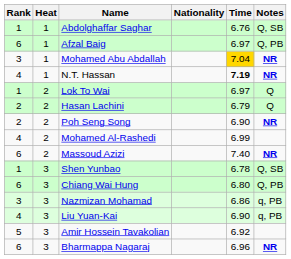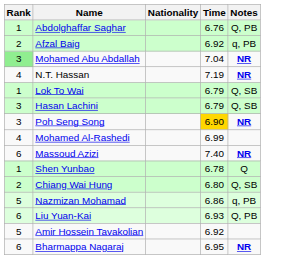 <table class="wikitable sortable" style="text-align:center; font-size:95%">
 <tr>
 <th>Rank</th>
-<th>Heat</th>
 <th>Name</th>
 <th>Nationality</th>
 <th>Time</th>
 <th>Notes</th>
 </tr>
 <tr style="background-color:#ccffcc;">
 <td>1</td>
-<td>1</td>
 <td style="text-align:left;"><a href='#'>Abdolghaffar Saghar</a></td>
 <td style="text-align:left;"></td>
 <td>6.76</td>
-<td>Q, SB</td>
+<td>Q, PB</td>
 </tr>
 <tr style="background-color:#ccffcc;">
-<td>6</td>
-<td>1</td>
+<td>2</td>
 <td style="text-align:left;"><a href='#'>Afzal Baig</a></td>
 <td style="text-align:left;"></td>
-<td>6.97</td>
-<td>Q, PB</td>
+<td>6.92</td>
+<td>q, PB</td>
 </tr>
 <tr>
-<td>3</td>
-<td>1</td>
+<td style="background: lightgreen;">3</td>
 <td style="text-align:left;"><a href='#'>Mohamed Abu Abdallah</a></td>
 <td style="text-align:left;"></td>
-<td style="background: gold;">7.04</td>
+<td>7.04</td>
 <td><strong><a href='#'>NR</a></strong></td>
 </tr>
 <tr>
 <td>4</td>
-<td>1</td>
 <td style="text-align:left;">N.T. Hassan</td>
 <td style="text-align:left;"></td>
-<td><strong>7.19</strong></td>
+<td>7.19</td>
 <td><strong><a href='#'>NR</a></strong></td>
 </tr>
 <tr style="background-color:#ccffcc;">
 <td>1</td>
-<td>2</td>
 <td style="text-align:left;"><a href='#'>Lok To Wai</a></td>
 <td style="text-align:left;"></td>
-<td>6.97</td>
-<td>Q</td>
+<td>6.79</td>
+<td>Q, SB</td>
 </tr>
 <tr style="background-color:#ccffcc;">
-<td>2</td>
-<td>2</td>
+<td>3</td>
 <td style="text-align:left;"><a href='#'>Hasan Lachini</a></td>
 <td style="text-align:left;"></td>
 <td>6.79</td>
-<td>Q</td>
+<td>Q, SB</td>
 </tr>
 <tr>
-<td>2</td>
-<td>2</td>
+<td>3</td>
 <td style="text-align:left;"><a href='#'>Poh Seng Song</a></td>
 <td style="text-align:left;"></td>
-<td>6.90</td>
+<td style="background: gold;">6.90</td>
 <td><strong><a href='#'>NR</a></strong></td>
 </tr>
 <tr>
 <td>4</td>
-<td>2</td>
 <td style="text-align:left;"><a href='#'>Mohamed Al-Rashedi</a></td>
 <td style="text-align:left;"></td>
 <td>6.99</td>
 <td></td>
 </tr>
 <tr>
 <td>6</td>
-<td>2</td>
 <td style="text-align:left;"><a href='#'>Massoud Azizi</a></td>
 <td style="text-align:left;"></td>
 <td>7.40</td>
 <td><strong><a href='#'>NR</a></strong></td>
 </tr>
 <tr style="background-color:#ccffcc;">
 <td>1</td>
-<td>3</td>
 <td style="text-align:left;"><a href='#'>Shen Yunbao</a></td>
 <td style="text-align:left;"></td>
 <td>6.78</td>
-<td>Q, SB</td>
+<td>Q</td>
 </tr>
 <tr style="background-color:#ccffcc;">
-<td>6</td>
-<td>3</td>
+<td>2</td>
 <td style="text-align:left;"><a href='#'>Chiang Wai Hung</a></td>
 <td style="text-align:left;"></td>
 <td>6.80</td>
-<td>Q, PB</td>
+<td>Q, SB</td>
 </tr>
 <tr style="background-color:#ddffdd;">
-<td>3</td>
-<td>3</td>
+<td>5</td>
 <td style="text-align:left;"><a href='#'>Nazmizan Mohamad</a></td>
 <td style="text-align:left;"></td>
 <td>6.86</td>
 <td>q, PB</td>
 </tr>
 <tr style="background-color:#ddffdd;">
-<td>4</td>
-<td>3</td>
+<td>6</td>
 <td style="text-align:left;"><a href='#'>Liu Yuan-Kai</a></td>
 <td style="text-align:left;"></td>
-<td>6.90</td>
-<td>q, PB</td>
+<td>6.93</td>
+<td>Q, PB</td>
 </tr>
 <tr>
 <td>5</td>
-<td>3</td>
 <td style="text-align:left;"><a href='#'>Amir Hossein Tavakolian</a></td>
 <td style="text-align:left;"></td>
 <td>6.92</td>
 <td></td>
 </tr>
 <tr>
 <td>6</td>
-<td>3</td>
 <td style="text-align:left;"><a href='#'>Bharmappa Nagaraj</a></td>
 <td style="text-align:left;"></td>
-<td>6.96</td>
+<td>6.95</td>
 <td><strong><a href='#'>NR</a></strong></td>
 </tr>
 </table>
